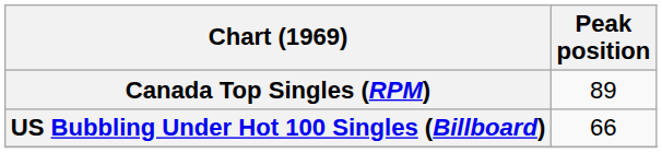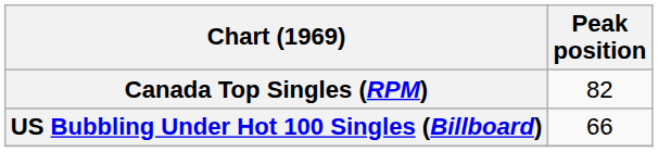 <table class="wikitable sortable plainrowheaders" style="text-align:center">
 <tr>
 <th scope="col">Chart (1969)</th>
 <th scope="col">Peak<br> position</th>
 </tr>
 <tr>
 <th scope="row">Canada Top Singles (<em><a href='#'>RPM</a></em>)</th>
-<td>89</td>
+<td>82</td>
 </tr>
 <tr>
 <th scope="row">US <a href='#'>Bubbling Under Hot 100 Singles</a> (<em><a href='#'>Billboard</a></em>)</th>
 <td>66</td>
 </tr>
 <tr>
 </tr>
 </table>
